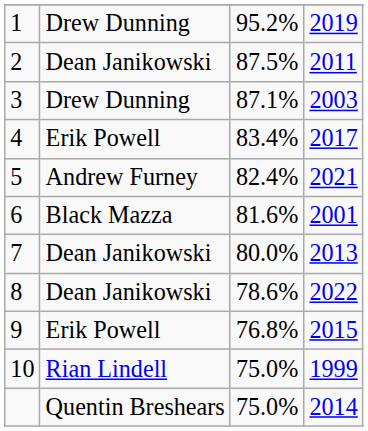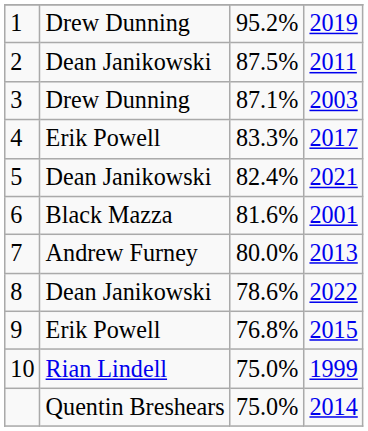 <table class="wikitable">
 <tr>
 </tr>
 <tr>
 <td>1</td>
 <td>Drew Dunning</td>
 <td><abbr>95.2%</abbr></td>
 <td><a href='#'>2019</a></td>
 </tr>
 <tr>
 <td>2</td>
 <td>Dean Janikowski</td>
 <td><abbr>87.5%</abbr></td>
 <td><a href='#'>2011</a></td>
 </tr>
 <tr>
 <td>3</td>
 <td>Drew Dunning</td>
 <td><abbr>87.1%</abbr></td>
 <td><a href='#'>2003</a></td>
 </tr>
 <tr>
 <td>4</td>
 <td>Erik Powell</td>
-<td><abbr>83.4%</abbr></td>
+<td><abbr>83.3%</abbr></td>
 <td><a href='#'>2017</a></td>
 </tr>
 <tr>
 <td>5</td>
-<td>Andrew Furney</td>
+<td>Dean Janikowski</td>
 <td><abbr>82.4%</abbr></td>
 <td><a href='#'>2021</a></td>
 </tr>
 <tr>
 <td>6</td>
 <td>Black Mazza</td>
 <td><abbr>81.6%</abbr></td>
 <td><a href='#'>2001</a></td>
 </tr>
 <tr>
 <td>7</td>
-<td>Dean Janikowski</td>
+<td>Andrew Furney</td>
 <td><abbr>80.0%</abbr></td>
 <td><a href='#'>2013</a></td>
 </tr>
 <tr>
 <td>8</td>
 <td>Dean Janikowski</td>
 <td><abbr>78.6%</abbr></td>
 <td><a href='#'>2022</a></td>
 </tr>
 <tr>
 <td>9</td>
 <td>Erik Powell</td>
 <td><abbr>76.8%</abbr></td>
 <td><a href='#'>2015</a></td>
 </tr>
 <tr>
 <td>10</td>
 <td><a href='#'>Rian Lindell</a></td>
 <td><abbr>75.0%</abbr></td>
 <td><a href='#'>1999</a></td>
 </tr>
 <tr>
 <td></td>
 <td>Quentin Breshears</td>
 <td><abbr>75.0%</abbr></td>
 <td><a href='#'>2014</a></td>
 </tr>
 </table>
